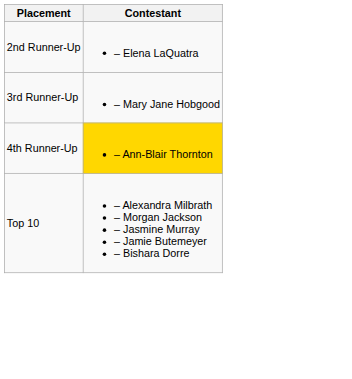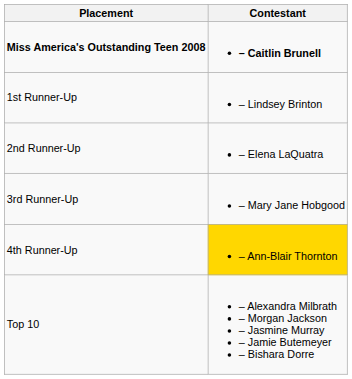 <table class="wikitable sortable" style="font-size: 95%;">
 <tr>
 <th>Placement</th>
 <th>Contestant</th>
+</tr>
+<tr>
+<td><strong>Miss America's Outstanding Teen 2008</strong></td>
+<td><br><ul><li><strong> – Caitlin Brunell</strong></li></ul></td>
+</tr>
+<tr>
+<td>1st Runner-Up</td>
+<td><br><ul><li> – Lindsey Brinton</li></ul></td>
 </tr>
 <tr>
 <td>2nd Runner-Up</td>
 <td><br><ul><li> – Elena LaQuatra</li></ul></td>
 </tr>
 <tr>
 <td>3rd Runner-Up</td>
 <td><br><ul><li> – Mary Jane Hobgood</li></ul></td>
 </tr>
 <tr>
 <td>4th Runner-Up</td>
 <td style="background: gold;"><br><ul><li> – Ann-Blair Thornton</li></ul></td>
 </tr>
 <tr>
 <td>Top 10</td>
 <td><br><ul><li> – Alexandra Milbrath</li><li> – Morgan Jackson</li><li> – Jasmine Murray</li><li> – Jamie Butemeyer</li><li> – Bishara Dorre</li></ul></td>
 </tr>
 </table>
